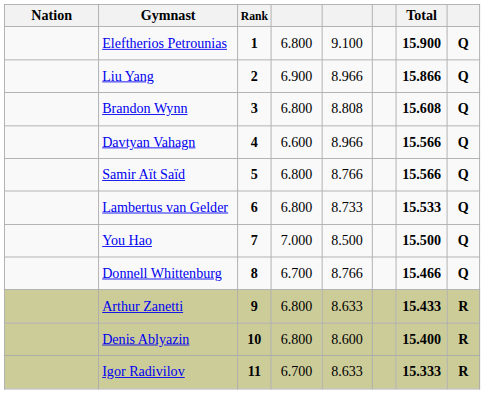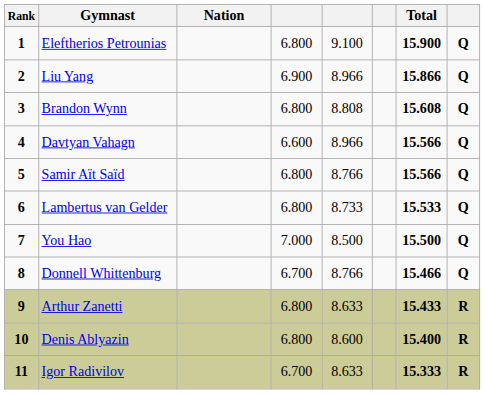 <table class="wikitable sortable" style="text-align:center;">
 <tr>
+<th scope="col"  style="width:15px;"><small>Rank</small></th>
+<th scope="col"  style="width:150px;">Gymnast</th>
 <th scope="col"  style="width:100px;">Nation</th>
-<th scope="col"  style="width:150px;">Gymnast</th>
-<th scope="col"  style="width:15px;"><small>Rank</small></th>
 <th scope="col"  style="width:50px;"><small></small></th>
 <th scope="col"  style="width:50px;"><small></small></th>
 <th scope="col"  style="width:20px;"><small></small></th>
 <th scope="col"  style="width:50px;">Total</th>
 <th scope="col"  style="width:30px;"><small></small></th>
 </tr>
 <tr>
+<td scope=row style="text-align:center"><strong>1</strong></td>
+<td style="height:30px; text-align:left;"><a href='#'>Eleftherios Petrounias</a></td>
 <td style="text-align:left;"><small></small></td>
-<td style="height:30px; text-align:left;"><a href='#'>Eleftherios Petrounias</a></td>
-<td scope=row style="text-align:center"><strong>1</strong></td>
 <td>6.800</td>
 <td>9.100</td>
 <td></td>
 <td><strong>15.900</strong></td>
 <td><strong>Q</strong></td>
 </tr>
 <tr>
+<td scope=row style="text-align:center"><strong>2</strong></td>
+<td style="height:30px; text-align:left;"><a href='#'>Liu Yang</a></td>
 <td style="text-align:left;"><small></small></td>
-<td style="height:30px; text-align:left;"><a href='#'>Liu Yang</a></td>
-<td scope=row style="text-align:center"><strong>2</strong></td>
 <td>6.900</td>
 <td>8.966</td>
 <td></td>
 <td><strong>15.866</strong></td>
 <td><strong>Q</strong></td>
 </tr>
 <tr>
+<td scope=row style="text-align:center"><strong>3</strong></td>
+<td style="height:30px; text-align:left;"><a href='#'>Brandon Wynn</a></td>
 <td style="text-align:left;"><small></small></td>
-<td style="height:30px; text-align:left;"><a href='#'>Brandon Wynn</a></td>
-<td scope=row style="text-align:center"><strong>3</strong></td>
 <td>6.800</td>
 <td>8.808</td>
 <td></td>
 <td><strong>15.608</strong></td>
 <td><strong>Q</strong></td>
 </tr>
 <tr>
+<td scope=row style="text-align:center"><strong>4</strong></td>
+<td style="height:30px; text-align:left;"><a href='#'>Davtyan Vahagn</a></td>
 <td style="text-align:left;"><small></small></td>
-<td style="height:30px; text-align:left;"><a href='#'>Davtyan Vahagn</a></td>
-<td scope=row style="text-align:center"><strong>4</strong></td>
 <td>6.600</td>
 <td>8.966</td>
 <td></td>
 <td><strong>15.566</strong></td>
 <td><strong>Q</strong></td>
 </tr>
 <tr>
+<td scope=row style="text-align:center"><strong>5</strong></td>
+<td style="height:30px; text-align:left;"><a href='#'>Samir Aït Saïd</a></td>
 <td style="text-align:left;"><small></small></td>
-<td style="height:30px; text-align:left;"><a href='#'>Samir Aït Saïd</a></td>
-<td scope=row style="text-align:center"><strong>5</strong></td>
 <td>6.800</td>
 <td>8.766</td>
 <td></td>
 <td><strong>15.566</strong></td>
 <td><strong>Q</strong></td>
 </tr>
 <tr>
+<td scope=row style="text-align:center"><strong>6</strong></td>
+<td style="height:30px; text-align:left;"><a href='#'>Lambertus van Gelder</a></td>
 <td style="text-align:left;"><small></small></td>
-<td style="height:30px; text-align:left;"><a href='#'>Lambertus van Gelder</a></td>
-<td scope=row style="text-align:center"><strong>6</strong></td>
 <td>6.800</td>
 <td>8.733</td>
 <td></td>
 <td><strong>15.533</strong></td>
 <td><strong>Q</strong></td>
 </tr>
 <tr>
+<td scope=row style="text-align:center"><strong>7</strong></td>
+<td style="height:30px; text-align:left;"><a href='#'>You Hao</a></td>
 <td style="text-align:left;"><small></small></td>
-<td style="height:30px; text-align:left;"><a href='#'>You Hao</a></td>
-<td scope=row style="text-align:center"><strong>7</strong></td>
 <td>7.000</td>
 <td>8.500</td>
 <td></td>
 <td><strong>15.500</strong></td>
 <td><strong>Q</strong></td>
 </tr>
 <tr>
+<td scope=row style="text-align:center"><strong>8</strong></td>
+<td style="height:30px; text-align:left;"><a href='#'>Donnell Whittenburg</a></td>
 <td style="text-align:left;"><small></small></td>
-<td style="height:30px; text-align:left;"><a href='#'>Donnell Whittenburg</a></td>
-<td scope=row style="text-align:center"><strong>8</strong></td>
 <td>6.700</td>
 <td>8.766</td>
 <td></td>
 <td><strong>15.466</strong></td>
 <td><strong>Q</strong></td>
 </tr>
 <tr style="background:#CCCC99;">
+<td scope=row style="text-align:center"><strong>9</strong></td>
+<td style="height:30px; text-align:left;"><a href='#'>Arthur Zanetti</a></td>
 <td style="text-align:left;"><small></small></td>
-<td style="height:30px; text-align:left;"><a href='#'>Arthur Zanetti</a></td>
-<td scope=row style="text-align:center"><strong>9</strong></td>
 <td>6.800</td>
 <td>8.633</td>
 <td></td>
 <td><strong>15.433</strong></td>
 <td><strong>R</strong></td>
 </tr>
 <tr style="background:#CCCC99;">
+<td scope=row style="text-align:center"><strong>10</strong></td>
+<td style="height:30px; text-align:left;"><a href='#'>Denis Ablyazin</a></td>
 <td style="text-align:left;"><small></small></td>
-<td style="height:30px; text-align:left;"><a href='#'>Denis Ablyazin</a></td>
-<td scope=row style="text-align:center"><strong>10</strong></td>
 <td>6.800</td>
 <td>8.600</td>
 <td></td>
 <td><strong>15.400</strong></td>
 <td><strong>R</strong></td>
 </tr>
 <tr style="background:#CCCC99;">
+<td scope=row style="text-align:center"><strong>11</strong></td>
+<td style="height:30px; text-align:left;"><a href='#'>Igor Radivilov</a></td>
 <td style="text-align:left;"><small></small></td>
-<td style="height:30px; text-align:left;"><a href='#'>Igor Radivilov</a></td>
-<td scope=row style="text-align:center"><strong>11</strong></td>
 <td>6.700</td>
 <td>8.633</td>
 <td></td>
 <td><strong>15.333</strong></td>
 <td><strong>R</strong></td>
 </tr>
 </table>
